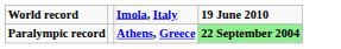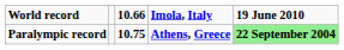 <table class="wikitable">
 <tr>
 <td><strong>World record</strong></td>
 <td></td>
+<td><strong>10.66</strong></td>
 <td><strong><a href='#'>Imola</a>, <a href='#'>Italy</a></strong></td>
 <td><strong>19 June 2010</strong></td>
 </tr>
 <tr>
 <td><strong>Paralympic record</strong></td>
 <td></td>
+<td><strong>10.75</strong></td>
 <td><strong><a href='#'>Athens</a>, <a href='#'>Greece</a></strong></td>
 <td style="background: lightgreen;"><strong>22 September 2004</strong></td>
 </tr>
 </table>
